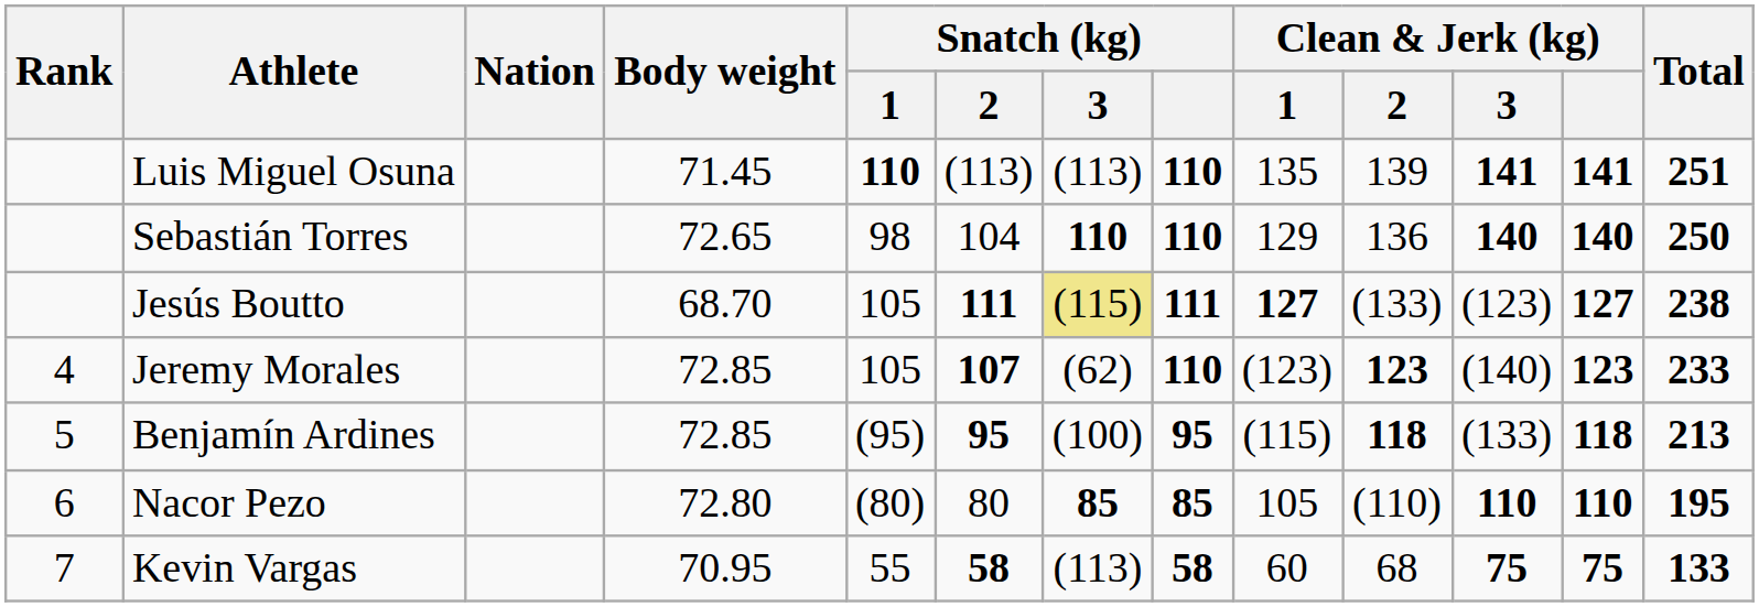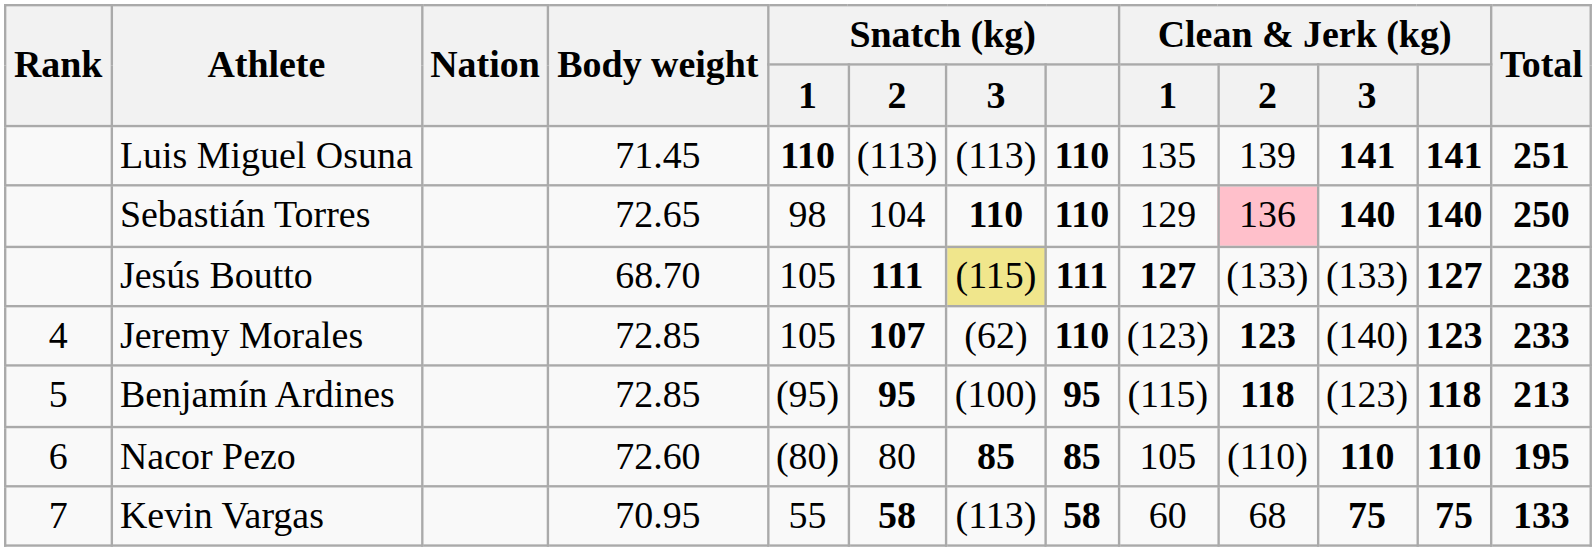 <table class="sortable wikitable" style="text-align:center">
 <tr>
 <th rowspan="2">Rank</th>
 <th rowspan="2">Athlete</th>
 <th rowspan="2">Nation</th>
 <th rowspan=2>Body weight</th>
 <th colspan=4>Snatch (kg)</th>
 <th colspan=4>Clean & Jerk (kg)</th>
 <th rowspan=2>Total</th>
 </tr>
 <tr>
 <th>1</th>
 <th>2</th>
 <th>3</th>
 <th></th>
 <th>1</th>
 <th>2</th>
 <th>3</th>
 <th></th>
 </tr>
 <tr>
 <td></td>
 <td align="left">Luis Miguel Osuna</td>
 <td align="left"></td>
 <td>71.45</td>
 <td><strong>110</strong></td>
 <td>(113)</td>
 <td>(113)</td>
 <td><strong>110</strong></td>
 <td>135</td>
 <td>139</td>
 <td><strong>141</strong></td>
 <td><strong>141</strong></td>
 <td><strong>251</strong></td>
 </tr>
 <tr>
 <td></td>
 <td align="left">Sebastián Torres</td>
 <td align="left"></td>
 <td>72.65</td>
 <td>98</td>
 <td>104</td>
 <td><strong>110</strong></td>
 <td><strong>110</strong></td>
 <td>129</td>
-<td>136</td>
+<td style="background: pink;">136</td>
 <td><strong>140</strong></td>
 <td><strong>140</strong></td>
 <td><strong>250</strong></td>
 </tr>
 <tr>
 <td></td>
 <td align="left">Jesús Boutto</td>
 <td align="left"></td>
 <td>68.70</td>
 <td>105</td>
 <td><strong>111</strong></td>
 <td style="background: khaki;">(115)</td>
 <td><strong>111</strong></td>
 <td><strong>127</strong></td>
 <td>(133)</td>
-<td>(123)</td>
+<td>(133)</td>
 <td><strong>127</strong></td>
 <td><strong>238</strong></td>
 </tr>
 <tr>
 <td>4</td>
 <td align="left">Jeremy Morales</td>
 <td align="left"></td>
 <td>72.85</td>
 <td>105</td>
 <td><strong>107</strong></td>
 <td>(62)</td>
 <td><strong>110</strong></td>
 <td>(123)</td>
 <td><strong>123</strong></td>
 <td>(140)</td>
 <td><strong>123</strong></td>
 <td><strong>233</strong></td>
 </tr>
 <tr>
 <td>5</td>
 <td align="left">Benjamín Ardines</td>
 <td align="left"></td>
 <td>72.85</td>
 <td>(95)</td>
 <td><strong>95</strong></td>
 <td>(100)</td>
 <td><strong>95</strong></td>
 <td>(115)</td>
 <td><strong>118</strong></td>
-<td>(133)</td>
+<td>(123)</td>
 <td><strong>118</strong></td>
 <td><strong>213</strong></td>
 </tr>
 <tr>
 <td>6</td>
 <td align="left">Nacor Pezo</td>
 <td align="left"></td>
-<td>72.80</td>
+<td>72.60</td>
 <td>(80)</td>
 <td>80</td>
 <td><strong>85</strong></td>
 <td><strong>85</strong></td>
 <td>105</td>
 <td>(110)</td>
 <td><strong>110</strong></td>
 <td><strong>110</strong></td>
 <td><strong>195</strong></td>
 </tr>
 <tr>
 <td>7</td>
 <td align="left">Kevin Vargas</td>
 <td align="left"></td>
 <td>70.95</td>
 <td>55</td>
 <td><strong>58</strong></td>
 <td>(113)</td>
 <td><strong>58</strong></td>
 <td>60</td>
 <td>68</td>
 <td><strong>75</strong></td>
 <td><strong>75</strong></td>
 <td><strong>133</strong></td>
 </tr>
 </table>
